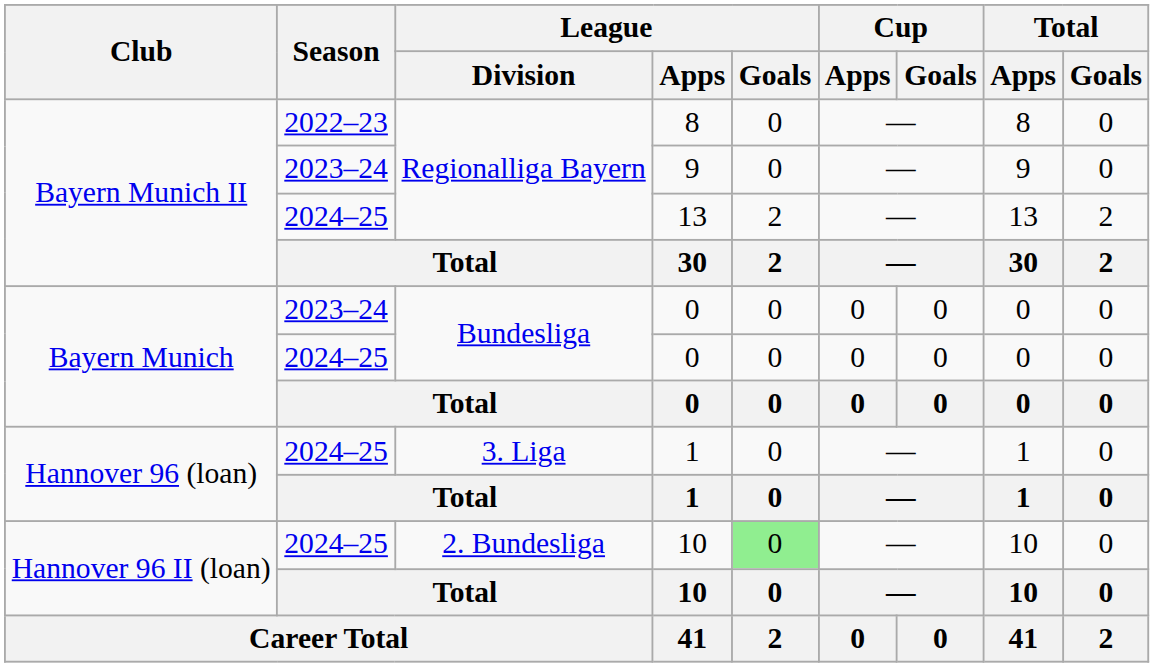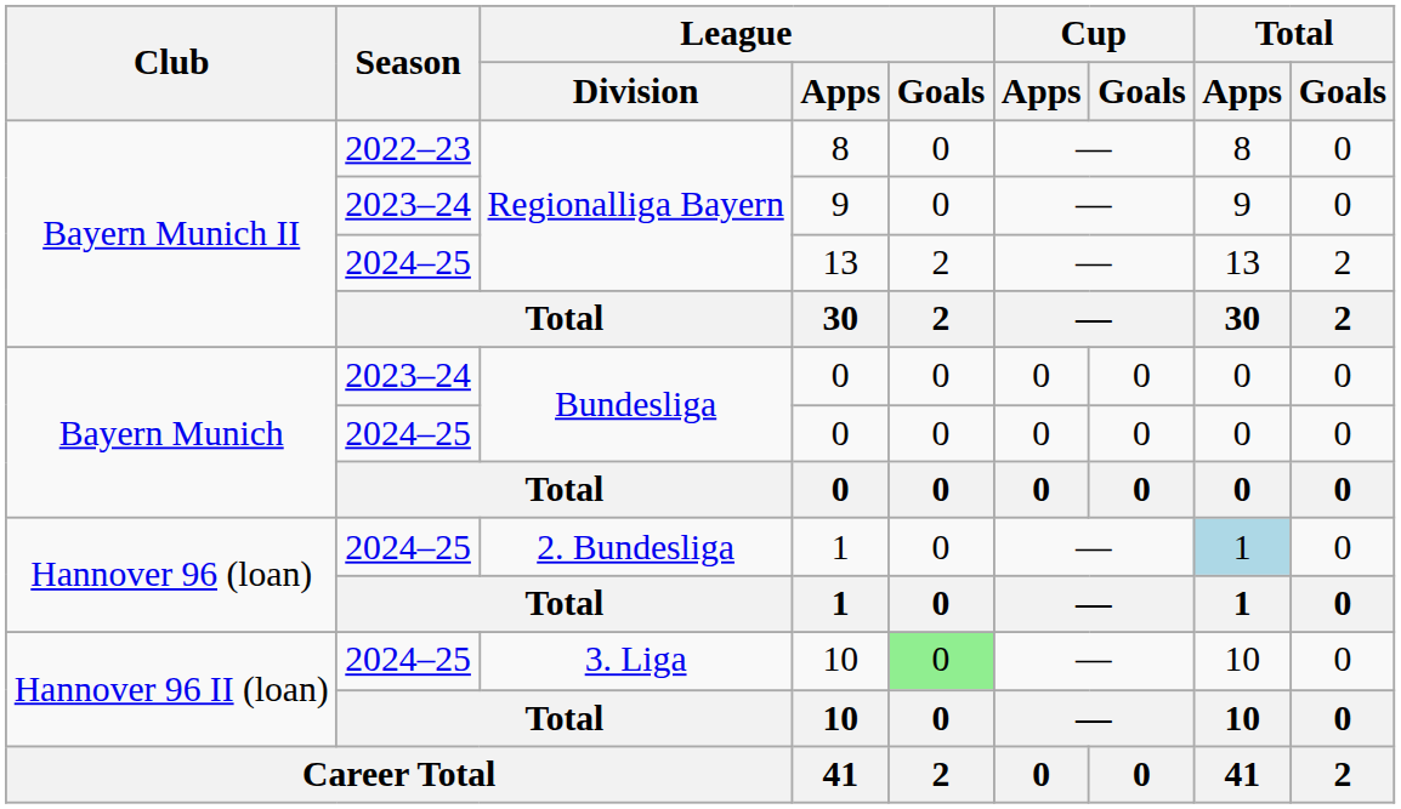 <table class="wikitable" Style="text-align: center">
 <tr>
 <th rowspan="2">Club</th>
 <th rowspan="2">Season</th>
 <th colspan="3">League</th>
 <th colspan="2">Cup</th>
 <th colspan="2">Total</th>
 </tr>
 <tr>
 <th>Division</th>
 <th>Apps</th>
 <th>Goals</th>
 <th>Apps</th>
 <th>Goals</th>
 <th>Apps</th>
 <th>Goals</th>
 </tr>
 <tr>
 <td rowspan="4"><a href='#'>Bayern Munich II</a></td>
 <td><a href='#'>2022–23</a></td>
 <td rowspan="3"><a href='#'>Regionalliga Bayern</a></td>
 <td>8</td>
 <td>0</td>
 <td colspan="2">—</td>
 <td>8</td>
 <td>0</td>
 </tr>
 <tr>
 <td><a href='#'>2023–24</a></td>
 <td>9</td>
 <td>0</td>
 <td colspan="2">—</td>
 <td>9</td>
 <td>0</td>
 </tr>
 <tr>
 <td><a href='#'>2024–25</a></td>
 <td>13</td>
 <td>2</td>
 <td colspan="2">—</td>
 <td>13</td>
 <td>2</td>
 </tr>
 <tr>
 <th colspan="2">Total</th>
 <th>30</th>
 <th>2</th>
 <th colspan="2">—</th>
 <th>30</th>
 <th>2</th>
 </tr>
 <tr>
 <td rowspan="3"><a href='#'>Bayern Munich</a></td>
 <td><a href='#'>2023–24</a></td>
 <td rowspan="2"><a href='#'>Bundesliga</a></td>
 <td>0</td>
 <td>0</td>
 <td>0</td>
 <td>0</td>
 <td>0</td>
 <td>0</td>
 </tr>
 <tr>
 <td><a href='#'>2024–25</a></td>
 <td>0</td>
 <td>0</td>
 <td>0</td>
 <td>0</td>
 <td>0</td>
 <td>0</td>
 </tr>
 <tr>
 <th colspan="2">Total</th>
 <th>0</th>
 <th>0</th>
 <th>0</th>
 <th>0</th>
 <th>0</th>
 <th>0</th>
 </tr>
 <tr>
 <td rowspan="2"><a href='#'>Hannover 96</a> (loan)</td>
 <td><a href='#'>2024–25</a></td>
-<td><a href='#'>3. Liga</a></td>
+<td><a href='#'>2. Bundesliga</a></td>
 <td>1</td>
 <td>0</td>
 <td colspan="2">—</td>
-<td>1</td>
+<td style="background: lightblue;">1</td>
 <td>0</td>
 </tr>
 <tr>
 <th colspan="2">Total</th>
 <th>1</th>
 <th>0</th>
 <th colspan="2">—</th>
 <th>1</th>
 <th>0</th>
 </tr>
 <tr>
 <td rowspan="2"><a href='#'>Hannover 96 II</a> (loan)</td>
 <td><a href='#'>2024–25</a></td>
-<td><a href='#'>2. Bundesliga</a></td>
+<td><a href='#'>3. Liga</a></td>
 <td>10</td>
 <td style="background: lightgreen;">0</td>
 <td colspan="2">—</td>
 <td>10</td>
 <td>0</td>
 </tr>
 <tr>
 <th colspan="2">Total</th>
 <th>10</th>
 <th>0</th>
 <th colspan="2">—</th>
 <th>10</th>
 <th>0</th>
 </tr>
 <tr>
 <th colspan="3">Career Total</th>
 <th>41</th>
 <th>2</th>
 <th>0</th>
 <th>0</th>
 <th>41</th>
 <th>2</th>
 </tr>
 </table>
